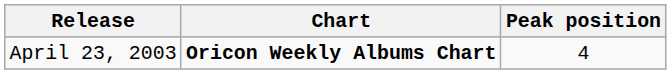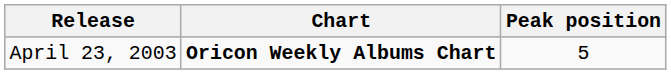 <table class="wikitable">
 <tr>
 <th align="left">Release</th>
 <th align="left">Chart</th>
 <th align="left">Peak position</th>
 </tr>
 <tr>
 <td align="left">April 23, 2003</td>
 <td align="left"><strong>Oricon Weekly Albums Chart</strong></td>
-<td align="center">4</td>
+<td align="center">5</td>
 </tr>
 </table>
